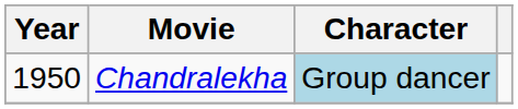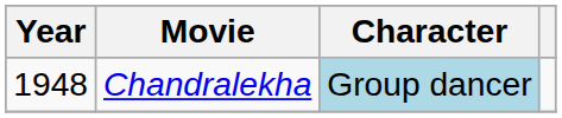 <table class="wikitable">
 <tr>
 <th>Year</th>
 <th>Movie</th>
 <th>Character</th>
 <th class="unsortable"></th>
 </tr>
 <tr>
-<td>1950</td>
+<td>1948</td>
 <td><em><a href='#'>Chandralekha</a></em></td>
 <td style="background: lightblue;">Group dancer</td>
 <td></td>
 </tr>
 <tr>
 </tr>
 </table>
